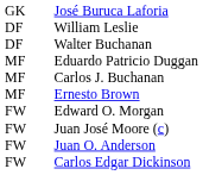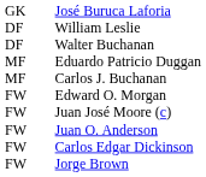 <table cellspacing="0" cellpadding="0" style="font-size:90%; margin:0.2em auto;">
 <tr>
 <th width="25"></th>
 <th width="25"></th>
 </tr>
 <tr>
 <td>GK</td>
 <td><strong> </strong></td>
 <td><a href='#'>José Buruca Laforia</a></td>
 </tr>
 <tr>
 <td>DF</td>
 <td><strong> </strong></td>
 <td>William Leslie</td>
 </tr>
 <tr>
 <td>DF</td>
 <td><strong> </strong></td>
 <td>Walter Buchanan</td>
 </tr>
 <tr>
 <td>MF</td>
 <td><strong> </strong></td>
 <td>Eduardo Patricio Duggan</td>
 </tr>
 <tr>
 <td>MF</td>
 <td><strong> </strong></td>
 <td>Carlos J. Buchanan</td>
 </tr>
 <tr>
-<td>MF</td>
-<td><strong> </strong></td>
-<td><a href='#'>Ernesto Brown</a></td>
-</tr>
-<tr>
 <td>FW</td>
 <td><strong> </strong></td>
 <td>Edward O. Morgan</td>
 </tr>
 <tr>
 <td>FW</td>
 <td><strong> </strong></td>
 <td>Juan José Moore (<a href='#'>c</a>)</td>
 </tr>
 <tr>
 <td>FW</td>
 <td><strong> </strong></td>
 <td><a href='#'>Juan O. Anderson</a></td>
 </tr>
 <tr>
 <td>FW</td>
 <td><strong> </strong></td>
 <td><a href='#'>Carlos Edgar Dickinson</a></td>
 </tr>
+<tr>
+<td>FW</td>
+<td><strong> </strong></td>
+<td><a href='#'>Jorge Brown</a></td>
+</tr>
 </table>
